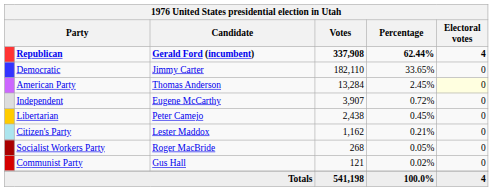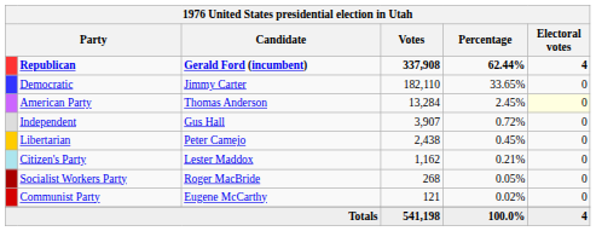 <table class="wikitable" style="font-size: 95%;">
 <tr>
 <th colspan="9">1976 United States presidential election in Utah</th>
 </tr>
 <tr>
 <th colspan="2" style="width: 15em">Party</th>
 <th style="width: 17em">Candidate</th>
 <th style="width: 5em">Votes</th>
 <th style="width: 7em">Percentage</th>
 <th style="width: 5em">Electoral votes</th>
 </tr>
 <tr>
 <th style="background:#f33; width:3px;"></th>
 <td style="width: 130px"><strong><a href='#'>Republican</a></strong></td>
 <td><strong><a href='#'>Gerald Ford</a> (<a href='#'>incumbent</a>)</strong></td>
 <td style="text-align:right;"><strong>337,908</strong></td>
 <td style="text-align:right;"><strong>62.44%</strong></td>
 <td style="text-align:right;"><strong>4</strong></td>
 </tr>
 <tr>
 <th style="background:#33f; width:3px;"></th>
 <td style="width: 130px"><a href='#'>Democratic</a></td>
 <td><a href='#'>Jimmy Carter</a></td>
 <td style="text-align:right;">182,110</td>
 <td style="text-align:right;">33.65%</td>
 <td style="text-align:right;">0</td>
 </tr>
 <tr>
 <th style="background:#CC66FF; width:3px;"></th>
 <td style="width: 130px"><a href='#'>American Party</a></td>
 <td><a href='#'>Thomas Anderson</a></td>
 <td style="text-align:right;">13,284</td>
 <td style="text-align:right;">2.45%</td>
 <td style="background: lightyellow; text-align:right;">0</td>
 </tr>
 <tr>
 <th style="background-color:#DDDDDD; width: 3px"></th>
 <td style="width: 130px"><a href='#'>Independent</a></td>
-<td><a href='#'>Eugene McCarthy</a></td>
+<td><a href='#'>Gus Hall</a></td>
 <td align="right">3,907</td>
 <td align="right">0.72%</td>
 <td align="right">0</td>
 </tr>
 <tr>
 <th style="background:#FFCC00; width:3px;"></th>
 <td style="width: 130px"><a href='#'>Libertarian</a></td>
 <td><a href='#'>Peter Camejo</a></td>
 <td style="text-align:right;">2,438</td>
 <td style="text-align:right;">0.45%</td>
 <td style="text-align:right;">0</td>
 </tr>
 <tr>
 <th style="background: #ACE5EE; width:3px;"></th>
 <td style="width: 130px"><a href='#'>Citizen's Party</a></td>
 <td><a href='#'>Lester Maddox</a></td>
 <td style="text-align:right;">1,162</td>
 <td style="text-align:right;">0.21%</td>
 <td style="text-align:right;">0</td>
 </tr>
 <tr>
 <th style="background: #aa0000; width:3px;"></th>
 <td style="width: 130px"><a href='#'>Socialist Workers Party</a></td>
 <td><a href='#'>Roger MacBride</a></td>
 <td style="text-align:right;">268</td>
 <td style="text-align:right;">0.05%</td>
 <td style="text-align:right;">0</td>
 </tr>
 <tr>
 <td style="background: #d50000; width: 3px"></td>
 <td style="width: 130px"><a href='#'>Communist Party</a></td>
-<td><a href='#'>Gus Hall</a></td>
+<td><a href='#'>Eugene McCarthy</a></td>
 <td style="text-align:right;">121</td>
 <td style="text-align:right;">0.02%</td>
 <td style="text-align:right;">0</td>
 </tr>
 <tr>
 </tr>
 <tr style="background:#eee; text-align:right;">
 <td colspan="3"><strong>Totals</strong></td>
 <td><strong>541,198</strong></td>
 <td><strong>100.0%</strong></td>
 <td><strong>4</strong></td>
 </tr>
 </table>
